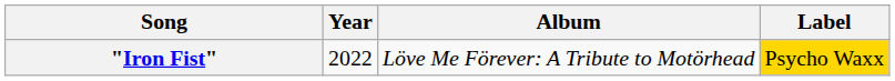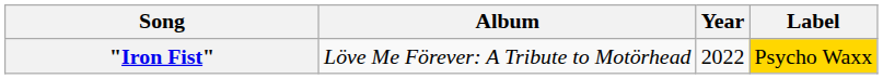 <table class="wikitable plainrowheaders" style="text-align:center;">
 <tr>
 <th scope="col" style="width:14em;">Song</th>
+<th scope="col">Album</th>
 <th scope="col">Year</th>
-<th scope="col">Album</th>
 <th scope="col">Label</th>
 </tr>
 <tr>
 <th scope="row">"<a href='#'>Iron Fist</a>"</th>
+<td><em>Löve Me Förever: A Tribute to Motörhead</em></td>
 <td>2022</td>
-<td><em>Löve Me Förever: A Tribute to Motörhead</em></td>
 <td style="background: gold;">Psycho Waxx</td>
 </tr>
 </table>
